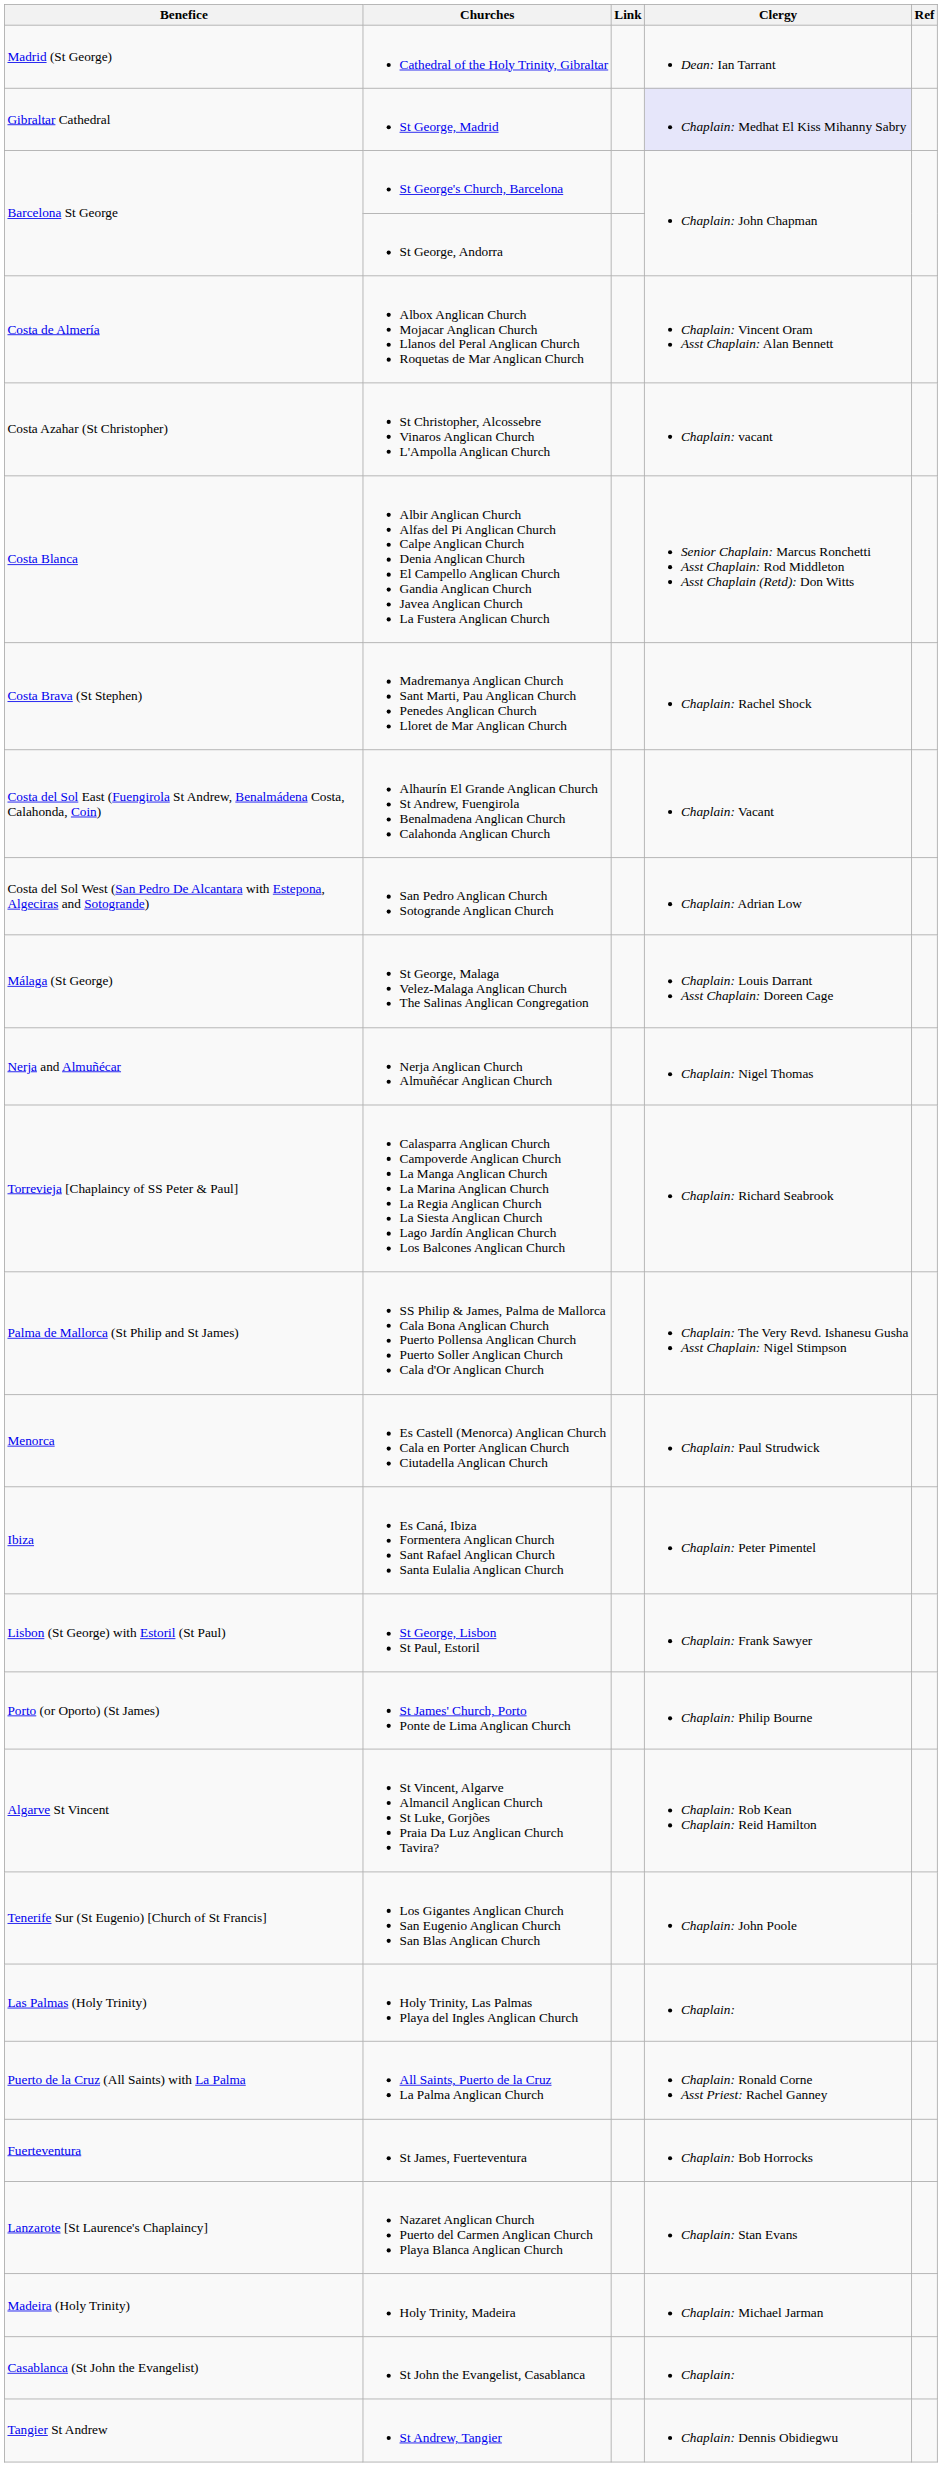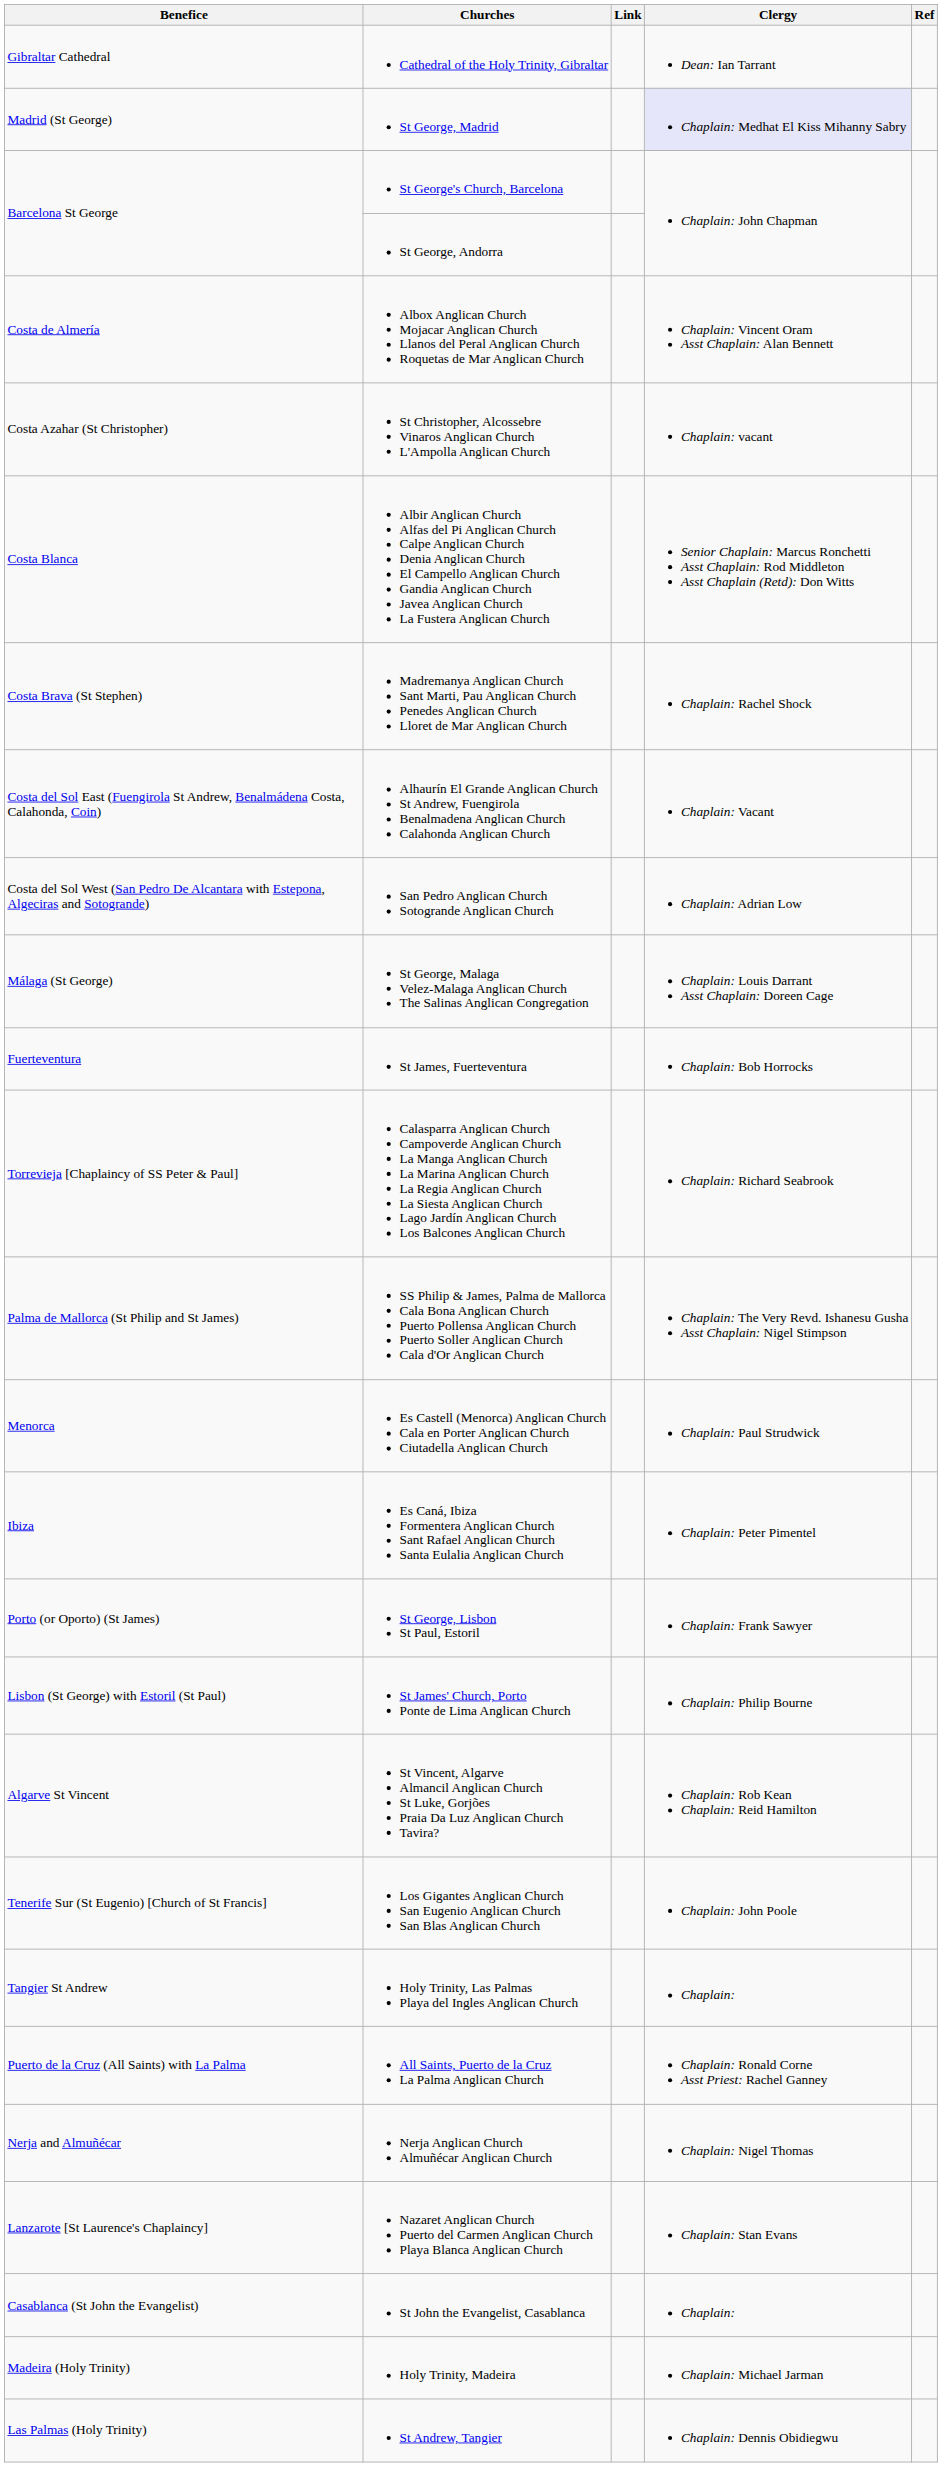 <table class="wikitable">
 <tr>
 <th width="425">Benefice</th>
 <th>Churches</th>
 <th>Link</th>
 <th>Clergy</th>
 <th>Ref</th>
 </tr>
 <tr>
-<td><a href='#'>Madrid</a> (St George)</td>
+<td><a href='#'>Gibraltar</a> Cathedral</td>
 <td><br><ul><li><a href='#'>Cathedral of the Holy Trinity, Gibraltar</a></li></ul></td>
 <td></td>
 <td><br><ul><li><em>Dean:</em> Ian Tarrant</li></ul></td>
 <td></td>
 </tr>
 <tr>
-<td><a href='#'>Gibraltar</a> Cathedral</td>
+<td><a href='#'>Madrid</a> (St George)</td>
 <td><br><ul><li><a href='#'>St George, Madrid</a></li></ul></td>
 <td> </td>
 <td style="background: lavender;"><br><ul><li><em>Chaplain:</em> Medhat El Kiss Mihanny Sabry</li></ul></td>
 <td></td>
 </tr>
 <tr>
 <td rowspan="2"><a href='#'>Barcelona</a> St George</td>
 <td><br><ul><li><a href='#'>St George's Church, Barcelona</a></li></ul></td>
 <td></td>
 <td rowspan="2"><br><ul><li><em>Chaplain:</em> John Chapman</li></ul></td>
 <td rowspan="2"></td>
 </tr>
 <tr>
 <td><br><ul><li>St George, Andorra</li></ul></td>
 <td></td>
 </tr>
 <tr>
 <td><a href='#'>Costa de Almería</a></td>
 <td><br><ul><li>Albox Anglican Church</li><li>Mojacar Anglican Church</li><li>Llanos del Peral Anglican Church</li><li>Roquetas de Mar Anglican Church</li></ul></td>
 <td></td>
 <td><br><ul><li><em>Chaplain:</em> Vincent Oram</li><li><em>Asst Chaplain:</em> Alan Bennett</li></ul></td>
 <td></td>
 </tr>
 <tr>
 <td>Costa Azahar (St Christopher)</td>
 <td><br><ul><li>St Christopher, Alcossebre</li><li>Vinaros Anglican Church</li><li>L'Ampolla Anglican Church</li></ul></td>
 <td> </td>
 <td><br><ul><li><em>Chaplain:</em> vacant</li></ul></td>
 <td></td>
 </tr>
 <tr>
 <td><a href='#'>Costa Blanca</a></td>
 <td><br><ul><li>Albir Anglican Church</li><li>Alfas del Pi Anglican Church</li><li>Calpe Anglican Church</li><li>Denia Anglican Church</li><li>El Campello Anglican Church</li><li>Gandia Anglican Church</li><li>Javea Anglican Church</li><li>La Fustera Anglican Church</li></ul></td>
 <td></td>
 <td><br><ul><li><em>Senior Chaplain:</em> Marcus Ronchetti</li><li><em>Asst Chaplain:</em> Rod Middleton</li><li><em>Asst Chaplain (Retd):</em> Don Witts</li></ul></td>
 <td></td>
 </tr>
 <tr>
 <td><a href='#'>Costa Brava</a> (St Stephen)</td>
 <td><br><ul><li>Madremanya Anglican Church</li><li>Sant Marti, Pau Anglican Church</li><li>Penedes Anglican Church</li><li>Lloret de Mar Anglican Church</li></ul></td>
 <td> </td>
 <td><br><ul><li><em>Chaplain:</em> Rachel Shock</li></ul></td>
 <td></td>
 </tr>
 <tr>
 <td><a href='#'>Costa del Sol</a> East (<a href='#'>Fuengirola</a> St Andrew, <a href='#'>Benalmádena</a> Costa, Calahonda, <a href='#'>Coin</a>)</td>
 <td><br><ul><li>Alhaurín El Grande Anglican Church</li><li>St Andrew, Fuengirola</li><li>Benalmadena Anglican Church</li><li>Calahonda Anglican Church</li></ul></td>
 <td></td>
 <td><br><ul><li><em>Chaplain:</em> Vacant</li></ul></td>
 <td></td>
 </tr>
 <tr>
 <td>Costa del Sol West (<a href='#'>San Pedro De Alcantara</a> with <a href='#'>Estepona</a>, <a href='#'>Algeciras</a> and <a href='#'>Sotogrande</a>)</td>
 <td><br><ul><li>San Pedro Anglican Church</li><li>Sotogrande Anglican Church</li></ul></td>
 <td></td>
 <td><br><ul><li><em>Chaplain:</em> Adrian Low</li></ul></td>
 <td></td>
 </tr>
 <tr>
 <td><a href='#'>Málaga</a> (St George)</td>
 <td><br><ul><li>St George, Malaga</li><li>Velez-Malaga Anglican Church</li><li>The Salinas Anglican Congregation</li></ul></td>
 <td></td>
 <td><br><ul><li><em>Chaplain:</em> Louis Darrant</li><li><em>Asst Chaplain:</em> Doreen Cage</li></ul></td>
 <td></td>
 </tr>
 <tr>
-<td><a href='#'>Nerja</a> and <a href='#'>Almuñécar</a></td>
-<td><br><ul><li>Nerja Anglican Church</li><li>Almuñécar Anglican Church</li></ul></td>
+<td><a href='#'>Fuerteventura</a></td>
+<td><br><ul><li>St James, Fuerteventura</li></ul></td>
 <td></td>
-<td><br><ul><li><em>Chaplain:</em> Nigel Thomas</li></ul></td>
+<td><br><ul><li><em>Chaplain:</em> Bob Horrocks</li></ul></td>
 <td></td>
 </tr>
 <tr>
 <td><a href='#'>Torrevieja</a> [Chaplaincy of SS Peter & Paul]</td>
 <td><br><ul><li>Calasparra Anglican Church</li><li>Campoverde Anglican Church</li><li>La Manga Anglican Church</li><li>La Marina Anglican Church</li><li>La Regia Anglican Church</li><li>La Siesta Anglican Church</li><li>Lago Jardín Anglican Church</li><li>Los Balcones Anglican Church</li></ul></td>
 <td></td>
 <td><br><ul><li><em>Chaplain:</em> Richard Seabrook</li></ul></td>
 <td></td>
 </tr>
 <tr>
 <td><a href='#'>Palma de Mallorca</a> (St Philip and St James)</td>
 <td><br><ul><li>SS Philip & James, Palma de Mallorca</li><li>Cala Bona Anglican Church</li><li>Puerto Pollensa Anglican Church</li><li>Puerto Soller Anglican Church</li><li>Cala d'Or Anglican Church</li></ul></td>
 <td></td>
 <td><br><ul><li><em>Chaplain:</em> The Very Revd. Ishanesu Gusha</li><li><em>Asst Chaplain:</em> Nigel Stimpson</li></ul></td>
 <td></td>
 </tr>
 <tr>
 <td><a href='#'>Menorca</a></td>
 <td><br><ul><li>Es Castell (Menorca) Anglican Church</li><li>Cala en Porter Anglican Church</li><li>Ciutadella Anglican Church</li></ul></td>
 <td></td>
 <td><br><ul><li><em>Chaplain:</em> Paul Strudwick</li></ul></td>
 <td></td>
 </tr>
 <tr>
 <td><a href='#'>Ibiza</a></td>
 <td><br><ul><li>Es Caná, Ibiza</li><li>Formentera Anglican Church</li><li>Sant Rafael Anglican Church</li><li>Santa Eulalia Anglican Church</li></ul></td>
 <td></td>
 <td><br><ul><li><em>Chaplain:</em> Peter Pimentel</li></ul></td>
 <td></td>
 </tr>
 <tr>
-<td><a href='#'>Lisbon</a> (St George) with <a href='#'>Estoril</a> (St Paul)</td>
+<td><a href='#'>Porto</a> (or Oporto) (St James)</td>
 <td><br><ul><li><a href='#'>St George, Lisbon</a></li><li>St Paul, Estoril</li></ul></td>
 <td></td>
 <td><br><ul><li><em>Chaplain:</em> Frank Sawyer</li></ul></td>
 <td></td>
 </tr>
 <tr>
-<td><a href='#'>Porto</a> (or Oporto) (St James)</td>
+<td><a href='#'>Lisbon</a> (St George) with <a href='#'>Estoril</a> (St Paul)</td>
 <td><br><ul><li><a href='#'>St James' Church, Porto</a></li><li>Ponte de Lima Anglican Church</li></ul></td>
 <td></td>
 <td><br><ul><li><em>Chaplain:</em> Philip Bourne</li></ul></td>
 <td></td>
 </tr>
 <tr>
 <td><a href='#'>Algarve</a> St Vincent</td>
 <td><br><ul><li>St Vincent, Algarve</li><li>Almancil Anglican Church</li><li>St Luke, Gorjões</li><li>Praia Da Luz Anglican Church</li><li>Tavira?</li></ul></td>
 <td></td>
 <td><br><ul><li><em>Chaplain:</em> Rob Kean</li><li><em>Chaplain:</em> Reid Hamilton</li></ul></td>
 <td></td>
 </tr>
 <tr>
 <td><a href='#'>Tenerife</a> Sur (St Eugenio) [Church of St Francis]</td>
 <td><br><ul><li>Los Gigantes Anglican Church</li><li>San Eugenio Anglican Church</li><li>San Blas Anglican Church</li></ul></td>
 <td></td>
 <td><br><ul><li><em>Chaplain:</em> John Poole</li></ul></td>
 <td></td>
 </tr>
 <tr>
-<td><a href='#'>Las Palmas</a> (Holy Trinity)</td>
+<td><a href='#'>Tangier</a> St Andrew</td>
 <td><br><ul><li>Holy Trinity, Las Palmas</li><li>Playa del Ingles Anglican Church</li></ul></td>
 <td></td>
 <td><br><ul><li><em>Chaplain:</em></li></ul></td>
 <td></td>
 </tr>
 <tr>
 <td><a href='#'>Puerto de la Cruz</a> (All Saints) with <a href='#'>La Palma</a></td>
 <td><br><ul><li><a href='#'>All Saints, Puerto de la Cruz</a></li><li>La Palma Anglican Church</li></ul></td>
 <td></td>
 <td><br><ul><li><em>Chaplain:</em> Ronald Corne</li><li><em>Asst Priest:</em> Rachel Ganney</li></ul></td>
 <td></td>
 </tr>
 <tr>
-<td><a href='#'>Fuerteventura</a></td>
-<td><br><ul><li>St James, Fuerteventura</li></ul></td>
+<td><a href='#'>Nerja</a> and <a href='#'>Almuñécar</a></td>
+<td><br><ul><li>Nerja Anglican Church</li><li>Almuñécar Anglican Church</li></ul></td>
 <td></td>
-<td><br><ul><li><em>Chaplain:</em> Bob Horrocks</li></ul></td>
+<td><br><ul><li><em>Chaplain:</em> Nigel Thomas</li></ul></td>
 <td></td>
 </tr>
 <tr>
 <td><a href='#'>Lanzarote</a> [St Laurence's Chaplaincy]</td>
 <td><br><ul><li>Nazaret Anglican Church</li><li>Puerto del Carmen Anglican Church</li><li>Playa Blanca Anglican Church</li></ul></td>
 <td></td>
 <td><br><ul><li><em>Chaplain:</em> Stan Evans</li></ul></td>
 <td></td>
 </tr>
 <tr>
+<td><a href='#'>Casablanca</a> (St John the Evangelist)</td>
+<td><br><ul><li>St John the Evangelist, Casablanca</li></ul></td>
+<td></td>
+<td><br><ul><li><em>Chaplain:</em></li></ul></td>
+<td></td>
+</tr>
+<tr>
 <td><a href='#'>Madeira</a> (Holy Trinity)</td>
 <td><br><ul><li>Holy Trinity, Madeira</li></ul></td>
 <td></td>
 <td><br><ul><li><em>Chaplain:</em> Michael Jarman</li></ul></td>
 <td></td>
 </tr>
 <tr>
-<td><a href='#'>Casablanca</a> (St John the Evangelist)</td>
-<td><br><ul><li>St John the Evangelist, Casablanca</li></ul></td>
-<td></td>
-<td><br><ul><li><em>Chaplain:</em></li></ul></td>
-<td></td>
-</tr>
-<tr>
-<td><a href='#'>Tangier</a> St Andrew</td>
+<td><a href='#'>Las Palmas</a> (Holy Trinity)</td>
 <td><br><ul><li><a href='#'>St Andrew, Tangier</a></li></ul></td>
 <td></td>
 <td><br><ul><li><em>Chaplain:</em> Dennis Obidiegwu</li></ul></td>
 <td></td>
 </tr>
 </table>
